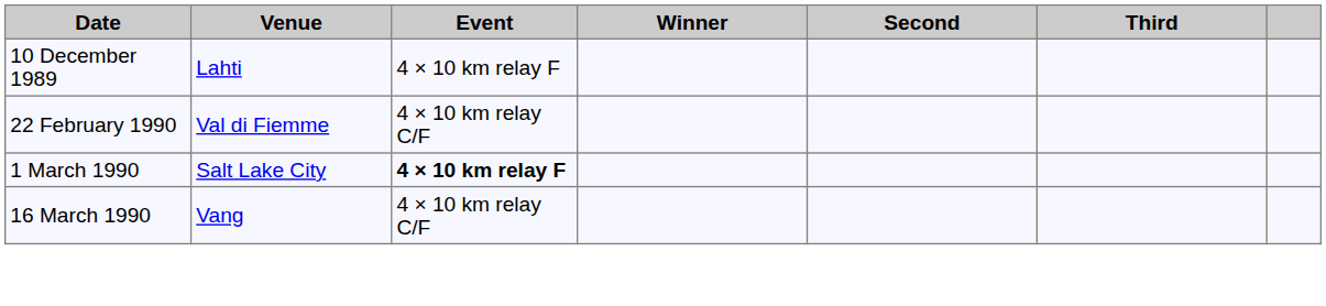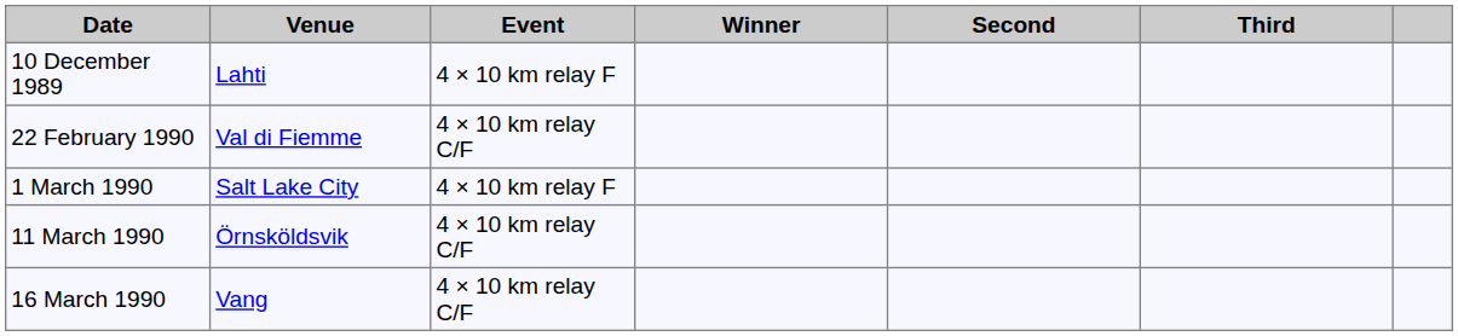 <table bgcolor="#f7f8ff" cellpadding="3" cellspacing="0" border="1" style="font-size: 90%; border: gray solid 1px; border-collapse: collapse;">
 <tr bgcolor="#CCCCCC" '>
 <td align="center" width="120"><strong>Date</strong></td>
 <td align="center" width="130"><strong>Venue</strong></td>
 <td align="center" width="120"><strong>Event</strong></td>
 <td align="center" width="150"><strong>Winner</strong></td>
 <td align="center" width="150"><strong>Second</strong></td>
 <td align="center" width="150"><strong>Third</strong></td>
 <td align="center" width="30"><strong></strong></td>
 </tr>
 <tr align="left">
 <td>10 December 1989</td>
 <td> <a href='#'>Lahti</a></td>
 <td>4 × 10 km relay F</td>
 <td></td>
 <td></td>
 <td></td>
 <td></td>
 </tr>
 <tr align="left">
 <td>22 February 1990</td>
 <td> <a href='#'>Val di Fiemme</a></td>
 <td>4 × 10 km relay C/F</td>
 <td></td>
 <td></td>
 <td></td>
 <td></td>
 </tr>
 <tr align="left">
 <td>1 March 1990</td>
 <td> <a href='#'>Salt Lake City</a></td>
-<td><strong>4 × 10 km relay F</strong></td>
+<td>4 × 10 km relay F</td>
+<td></td>
+<td></td>
+<td></td>
+<td></td>
+</tr>
+<tr align="left">
+<td>11 March 1990</td>
+<td> <a href='#'>Örnsköldsvik</a></td>
+<td>4 × 10 km relay C/F</td>
 <td></td>
 <td></td>
 <td></td>
 <td></td>
 </tr>
 <tr align="left">
 <td>16 March 1990</td>
 <td> <a href='#'>Vang</a></td>
 <td>4 × 10 km relay C/F</td>
 <td></td>
 <td></td>
 <td></td>
 <td></td>
 </tr>
 </table>
